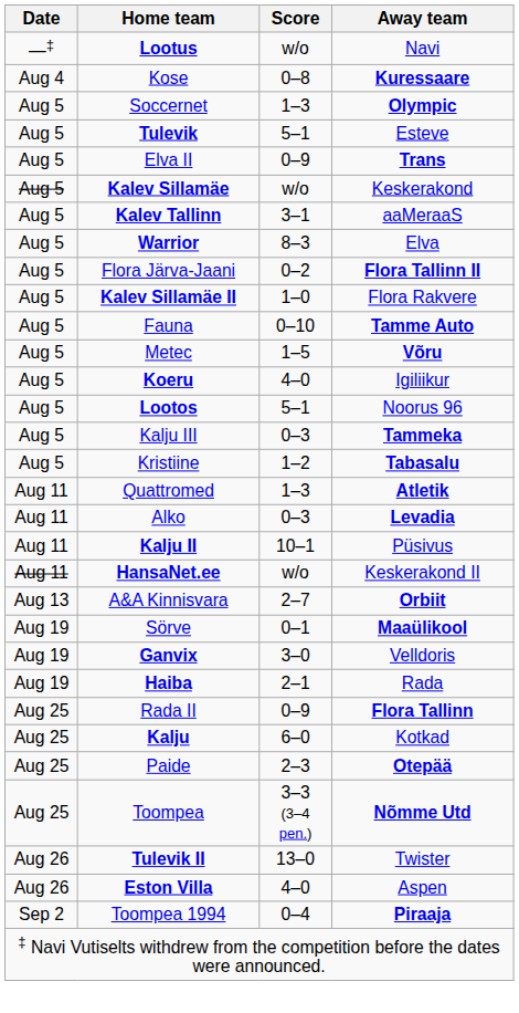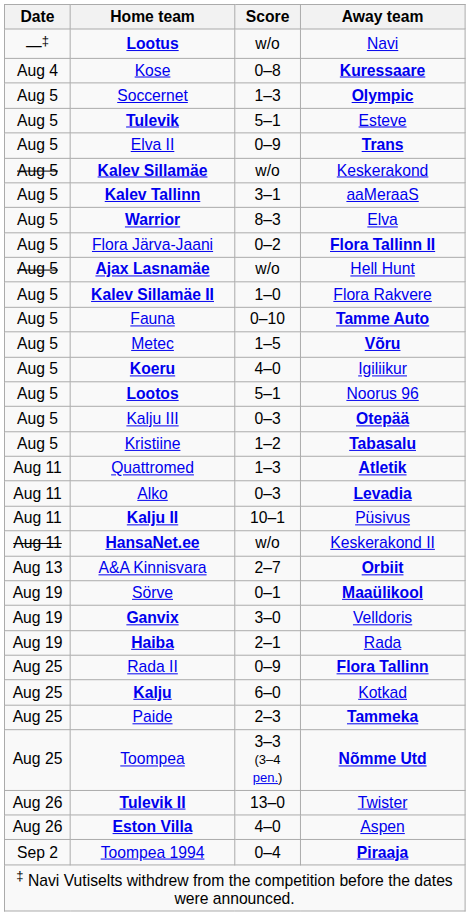 <table class="wikitable" style="text-align:center;">
 <tr>
 <th width=60px>Date</th>
 <th width=160px>Home team</th>
 <th width=60px>Score</th>
 <th width=160px>Away team</th>
 </tr>
 <tr>
 <td>—<sup>‡</sup></td>
 <td><strong><a href='#'>Lootus</a></strong></td>
 <td>w/o</td>
 <td><a href='#'>Navi</a></td>
 </tr>
 <tr>
 <td>Aug 4</td>
 <td><a href='#'>Kose</a></td>
 <td>0–8</td>
 <td><strong><a href='#'>Kuressaare</a></strong></td>
 </tr>
 <tr>
 <td>Aug 5</td>
 <td><a href='#'>Soccernet</a></td>
 <td>1–3</td>
 <td><strong><a href='#'>Olympic</a></strong></td>
 </tr>
 <tr>
 <td>Aug 5</td>
 <td><strong><a href='#'>Tulevik</a></strong></td>
 <td>5–1</td>
 <td><a href='#'>Esteve</a></td>
 </tr>
 <tr>
 <td>Aug 5</td>
 <td><a href='#'>Elva II</a></td>
 <td>0–9</td>
 <td><strong><a href='#'>Trans</a></strong></td>
 </tr>
 <tr>
 <td><s>Aug 5</s></td>
 <td><strong><a href='#'>Kalev Sillamäe</a></strong></td>
 <td>w/o</td>
 <td><a href='#'>Keskerakond</a></td>
 </tr>
 <tr>
 <td>Aug 5</td>
 <td><strong><a href='#'>Kalev Tallinn</a></strong></td>
 <td>3–1</td>
 <td><a href='#'>aaMeraaS</a></td>
 </tr>
 <tr>
 <td>Aug 5</td>
 <td><strong><a href='#'>Warrior</a></strong></td>
 <td>8–3</td>
 <td><a href='#'>Elva</a></td>
 </tr>
 <tr>
 <td>Aug 5</td>
 <td><a href='#'>Flora Järva-Jaani</a></td>
 <td>0–2</td>
 <td><strong><a href='#'>Flora Tallinn II</a></strong></td>
 </tr>
 <tr>
+<td><s>Aug 5</s></td>
+<td><strong><a href='#'>Ajax Lasnamäe</a></strong></td>
+<td>w/o</td>
+<td><a href='#'>Hell Hunt</a></td>
+</tr>
+<tr>
 <td>Aug 5</td>
 <td><strong><a href='#'>Kalev Sillamäe II</a></strong></td>
 <td>1–0</td>
 <td><a href='#'>Flora Rakvere</a></td>
 </tr>
 <tr>
 <td>Aug 5</td>
 <td><a href='#'>Fauna</a></td>
 <td>0–10</td>
 <td><strong><a href='#'>Tamme Auto</a></strong></td>
 </tr>
 <tr>
 <td>Aug 5</td>
 <td><a href='#'>Metec</a></td>
 <td>1–5</td>
 <td><strong><a href='#'>Võru</a></strong></td>
 </tr>
 <tr>
 <td>Aug 5</td>
 <td><strong><a href='#'>Koeru</a></strong></td>
 <td>4–0</td>
 <td><a href='#'>Igiliikur</a></td>
 </tr>
 <tr>
 <td>Aug 5</td>
 <td><strong><a href='#'>Lootos</a></strong></td>
 <td>5–1</td>
 <td><a href='#'>Noorus 96</a></td>
 </tr>
 <tr>
 <td>Aug 5</td>
 <td><a href='#'>Kalju III</a></td>
 <td>0–3</td>
-<td><strong><a href='#'>Tammeka</a></strong></td>
+<td><strong><a href='#'>Otepää</a></strong></td>
 </tr>
 <tr>
 <td>Aug 5</td>
 <td><a href='#'>Kristiine</a></td>
 <td>1–2</td>
 <td><strong><a href='#'>Tabasalu</a></strong></td>
 </tr>
 <tr>
 <td>Aug 11</td>
 <td><a href='#'>Quattromed</a></td>
 <td>1–3</td>
 <td><strong><a href='#'>Atletik</a></strong></td>
 </tr>
 <tr>
 <td>Aug 11</td>
 <td><a href='#'>Alko</a></td>
 <td>0–3</td>
 <td><strong><a href='#'>Levadia</a></strong></td>
 </tr>
 <tr>
 <td>Aug 11</td>
 <td><strong><a href='#'>Kalju II</a></strong></td>
 <td>10–1</td>
 <td><a href='#'>Püsivus</a></td>
 </tr>
 <tr>
 <td><s>Aug 11</s></td>
 <td><strong><a href='#'>HansaNet.ee</a></strong></td>
 <td>w/o</td>
 <td><a href='#'>Keskerakond II</a></td>
 </tr>
 <tr>
 <td>Aug 13</td>
 <td><a href='#'>A&A Kinnisvara</a></td>
 <td>2–7</td>
 <td><strong><a href='#'>Orbiit</a></strong></td>
 </tr>
 <tr>
 <td>Aug 19</td>
 <td><a href='#'>Sörve</a></td>
 <td>0–1</td>
 <td><strong><a href='#'>Maaülikool</a></strong></td>
 </tr>
 <tr>
 <td>Aug 19</td>
 <td><strong><a href='#'>Ganvix</a></strong></td>
 <td>3–0</td>
 <td><a href='#'>Velldoris</a></td>
 </tr>
 <tr>
 <td>Aug 19</td>
 <td><strong><a href='#'>Haiba</a></strong></td>
 <td>2–1</td>
 <td><a href='#'>Rada</a></td>
 </tr>
 <tr>
 <td>Aug 25</td>
 <td><a href='#'>Rada II</a></td>
 <td>0–9</td>
 <td><strong><a href='#'>Flora Tallinn</a></strong></td>
 </tr>
 <tr>
 <td>Aug 25</td>
 <td><strong><a href='#'>Kalju</a></strong></td>
 <td>6–0</td>
 <td><a href='#'>Kotkad</a></td>
 </tr>
 <tr>
 <td>Aug 25</td>
 <td><a href='#'>Paide</a></td>
 <td>2–3</td>
-<td><strong><a href='#'>Otepää</a></strong></td>
+<td><strong><a href='#'>Tammeka</a></strong></td>
 </tr>
 <tr>
 <td>Aug 25</td>
 <td><a href='#'>Toompea</a></td>
 <td>3–3<br><small>(3–4 <a href='#'>pen.</a>)</small></td>
 <td><strong><a href='#'>Nõmme Utd</a></strong></td>
 </tr>
 <tr>
 <td>Aug 26</td>
 <td><strong><a href='#'>Tulevik II</a></strong></td>
 <td>13–0</td>
 <td><a href='#'>Twister</a></td>
 </tr>
 <tr>
 <td>Aug 26</td>
 <td><strong><a href='#'>Eston Villa</a></strong></td>
 <td>4–0</td>
 <td><a href='#'>Aspen</a></td>
 </tr>
 <tr>
 <td>Sep 2</td>
 <td><a href='#'>Toompea 1994</a></td>
 <td>0–4</td>
 <td><strong><a href='#'>Piraaja</a></strong></td>
 </tr>
 <tr>
 <td colspan=4><sup>‡</sup> Navi Vutiselts withdrew from the competition before the dates were announced.</td>
 </tr>
 </table>
